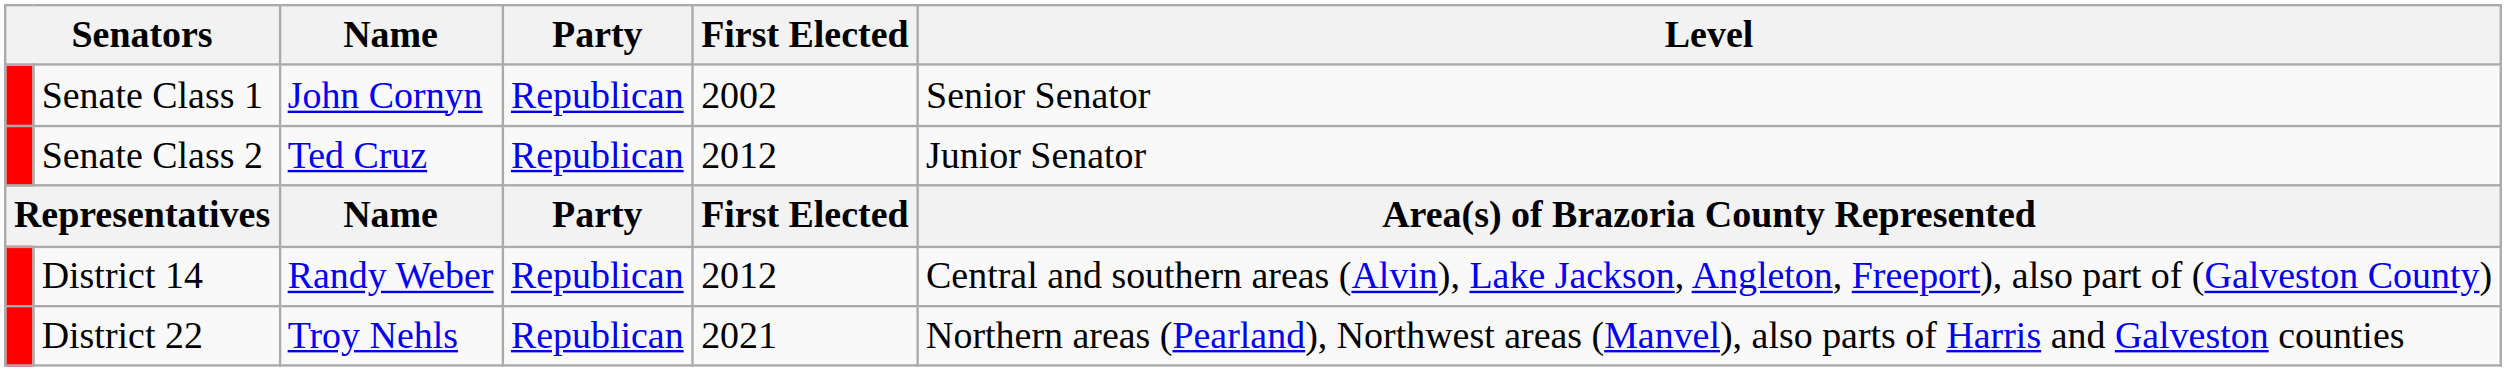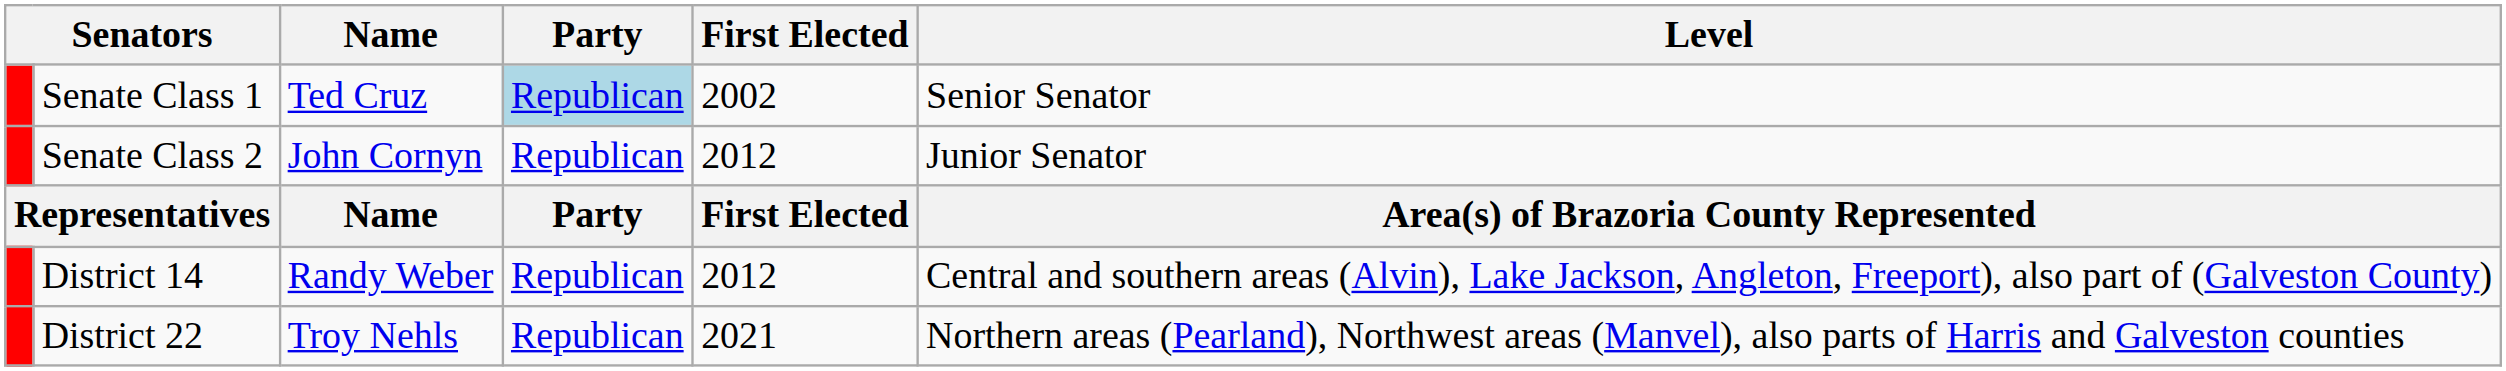 <table class=wikitable>
 <tr>
 <th colspan=2 align=center valign=bottom><strong>Senators</strong></th>
 <th align=center valign=bottom><strong>Name</strong></th>
 <th align=center valign=bottom><strong>Party</strong></th>
 <th align=center valign=bottom><strong>First Elected</strong></th>
 <th align=center valign=bottom><strong>Level</strong></th>
 </tr>
 <tr>
 <td bgcolor="red"> </td>
 <td>Senate Class 1</td>
-<td><a href='#'>John Cornyn</a></td>
-<td><a href='#'>Republican</a></td>
+<td><a href='#'>Ted Cruz</a></td>
+<td style="background: lightblue;"><a href='#'>Republican</a></td>
 <td>2002</td>
 <td>Senior Senator</td>
 </tr>
 <tr>
 <td bgcolor="red"> </td>
 <td>Senate Class 2</td>
-<td><a href='#'>Ted Cruz</a></td>
+<td><a href='#'>John Cornyn</a></td>
 <td><a href='#'>Republican</a></td>
 <td>2012</td>
 <td>Junior Senator</td>
 </tr>
 <tr>
 <th colspan=2 align=center valign=bottom><strong>Representatives</strong></th>
 <th align=center valign=bottom><strong>Name</strong></th>
 <th align=center valign=bottom><strong>Party</strong></th>
 <th align=center valign=bottom><strong>First Elected</strong></th>
 <th align=center valign=bottom><strong>Area(s) of Brazoria County Represented</strong></th>
 </tr>
 <tr>
 <td bgcolor="red"> </td>
 <td>District 14</td>
 <td><a href='#'>Randy Weber</a></td>
 <td><a href='#'>Republican</a></td>
 <td>2012</td>
 <td>Central and southern areas (<a href='#'>Alvin</a>), <a href='#'>Lake Jackson</a>, <a href='#'>Angleton</a>, <a href='#'>Freeport</a>), also part of (<a href='#'>Galveston County</a>)</td>
 </tr>
 <tr>
 <td bgcolor="red"> </td>
 <td>District 22</td>
 <td><a href='#'>Troy Nehls</a></td>
 <td><a href='#'>Republican</a></td>
 <td>2021</td>
 <td>Northern areas (<a href='#'>Pearland</a>), Northwest areas (<a href='#'>Manvel</a>), also parts of <a href='#'>Harris</a> and <a href='#'>Galveston</a> counties</td>
 </tr>
 </table>
